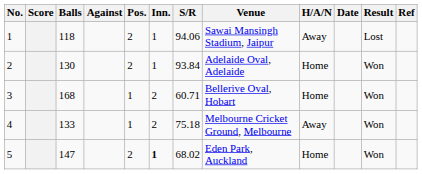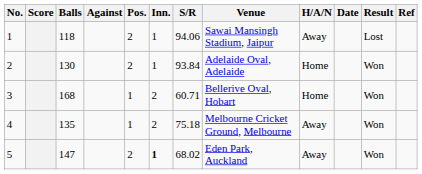 <table class="wikitable plainrowheaders sortable">
 <tr>
 <th>No.</th>
 <th>Score</th>
 <th>Balls</th>
 <th>Against</th>
 <th>Pos.</th>
 <th>Inn.</th>
 <th>S/R</th>
 <th>Venue</th>
 <th>H/A/N</th>
 <th>Date</th>
 <th>Result</th>
 <th>Ref</th>
 </tr>
 <tr>
 <td>1</td>
 <th scope="row"></th>
 <td>118</td>
 <td></td>
 <td>2</td>
 <td>1</td>
 <td>94.06</td>
 <td><a href='#'>Sawai Mansingh Stadium</a>, <a href='#'>Jaipur</a></td>
 <td>Away</td>
 <td></td>
 <td>Lost</td>
 <td></td>
 </tr>
 <tr>
 <td>2</td>
 <th scope="row"> </th>
 <td>130</td>
 <td></td>
 <td>2</td>
 <td>1</td>
 <td>93.84</td>
 <td><a href='#'>Adelaide Oval</a>, <a href='#'>Adelaide</a></td>
 <td>Home</td>
 <td></td>
 <td>Won</td>
 <td></td>
 </tr>
 <tr>
 <td>3</td>
 <th scope="row"> </th>
 <td>168</td>
 <td></td>
 <td>1</td>
 <td>2</td>
 <td>60.71</td>
 <td><a href='#'>Bellerive Oval</a>, <a href='#'>Hobart</a></td>
 <td>Home</td>
 <td></td>
 <td>Won</td>
 <td></td>
 </tr>
 <tr>
 <td>4</td>
 <th scope="row"></th>
-<td>133</td>
+<td>135</td>
 <td></td>
 <td>1</td>
 <td>2</td>
 <td>75.18</td>
 <td><a href='#'>Melbourne Cricket Ground</a>, <a href='#'>Melbourne</a></td>
 <td>Away</td>
 <td></td>
 <td>Won</td>
 <td></td>
 </tr>
 <tr>
 <td>5</td>
 <th scope="row"> </th>
 <td>147</td>
 <td></td>
 <td>2</td>
 <td><strong>1</strong></td>
 <td>68.02</td>
 <td><a href='#'>Eden Park</a>, <a href='#'>Auckland</a></td>
-<td>Home</td>
+<td>Away</td>
 <td></td>
 <td>Won</td>
 <td></td>
 </tr>
 </table>
